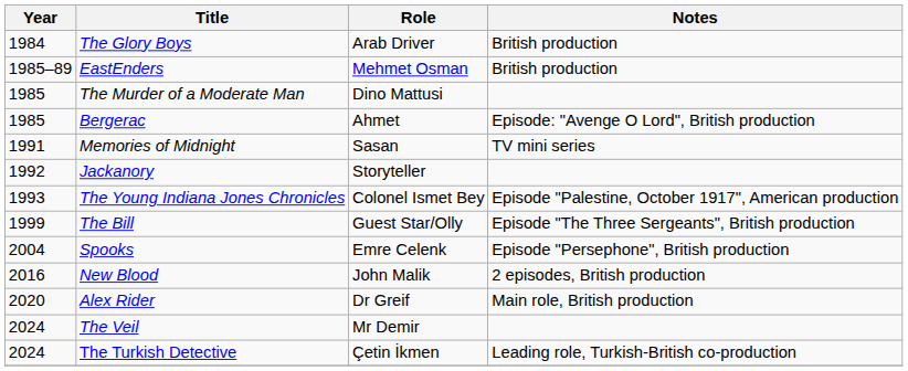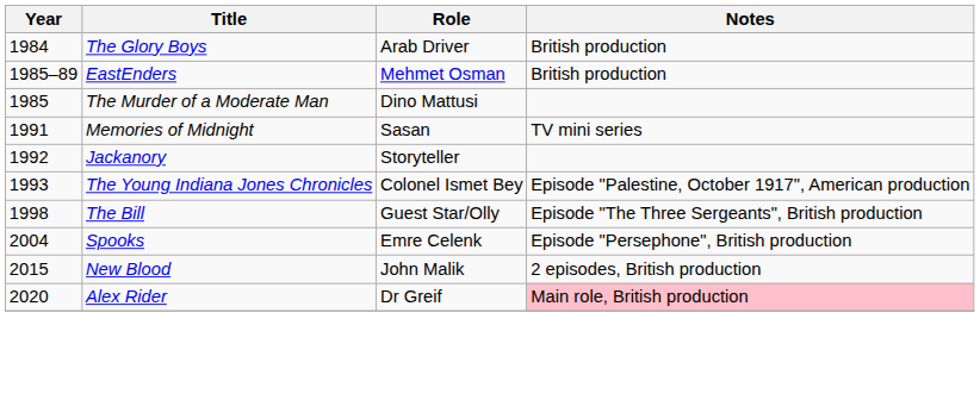 <table class="wikitable sortable">
 <tr>
 <th>Year</th>
 <th>Title</th>
 <th>Role</th>
 <th class="unsortable">Notes</th>
 </tr>
 <tr>
 <td>1984</td>
 <td><em><a href='#'>The Glory Boys</a></em></td>
 <td>Arab Driver</td>
 <td>British production</td>
 </tr>
 <tr>
 <td>1985–89</td>
 <td><em><a href='#'>EastEnders</a></em></td>
 <td><a href='#'>Mehmet Osman</a></td>
 <td>British production</td>
 </tr>
 <tr>
 <td>1985</td>
 <td><em>The Murder of a Moderate Man</em></td>
 <td>Dino Mattusi</td>
 <td></td>
 </tr>
 <tr>
-<td>1985</td>
-<td><em><a href='#'>Bergerac</a></em></td>
-<td>Ahmet</td>
-<td>Episode: "Avenge O Lord", British production</td>
-</tr>
-<tr>
 <td>1991</td>
 <td><em>Memories of Midnight</em></td>
 <td>Sasan</td>
 <td>TV mini series</td>
 </tr>
 <tr>
 <td>1992</td>
 <td><em><a href='#'>Jackanory</a></em></td>
 <td>Storyteller</td>
 <td></td>
 </tr>
 <tr>
 <td>1993</td>
 <td><em><a href='#'>The Young Indiana Jones Chronicles</a></em></td>
 <td>Colonel Ismet Bey</td>
 <td>Episode "Palestine, October 1917", American production</td>
 </tr>
 <tr>
-<td>1999</td>
+<td>1998</td>
 <td><em><a href='#'>The Bill</a></em></td>
 <td>Guest Star/Olly</td>
 <td>Episode "The Three Sergeants", British production</td>
 </tr>
 <tr>
 <td>2004</td>
 <td><em><a href='#'>Spooks</a></em></td>
 <td>Emre Celenk</td>
 <td>Episode "Persephone", British production</td>
 </tr>
 <tr>
-<td>2016</td>
+<td>2015</td>
 <td><em><a href='#'>New Blood</a></em></td>
 <td>John Malik</td>
 <td>2 episodes, British production</td>
 </tr>
 <tr>
 <td>2020</td>
 <td><em><a href='#'>Alex Rider</a></em></td>
 <td>Dr Greif</td>
-<td>Main role, British production</td>
-</tr>
-<tr>
-<td>2024</td>
-<td><em><a href='#'>The Veil</a></td>
-<td>Mr Demir</td>
-<td></td>
-</tr>
-<tr>
-<td>2024</td>
-<td></em><a href='#'>The Turkish Detective</a><em></td>
-<td>Çetin İkmen</td>
-<td>Leading role, Turkish-British co-production</td>
+<td style="background: pink;">Main role, British production</td>
 </tr>
 <tr>
 </tr>
 </table>
